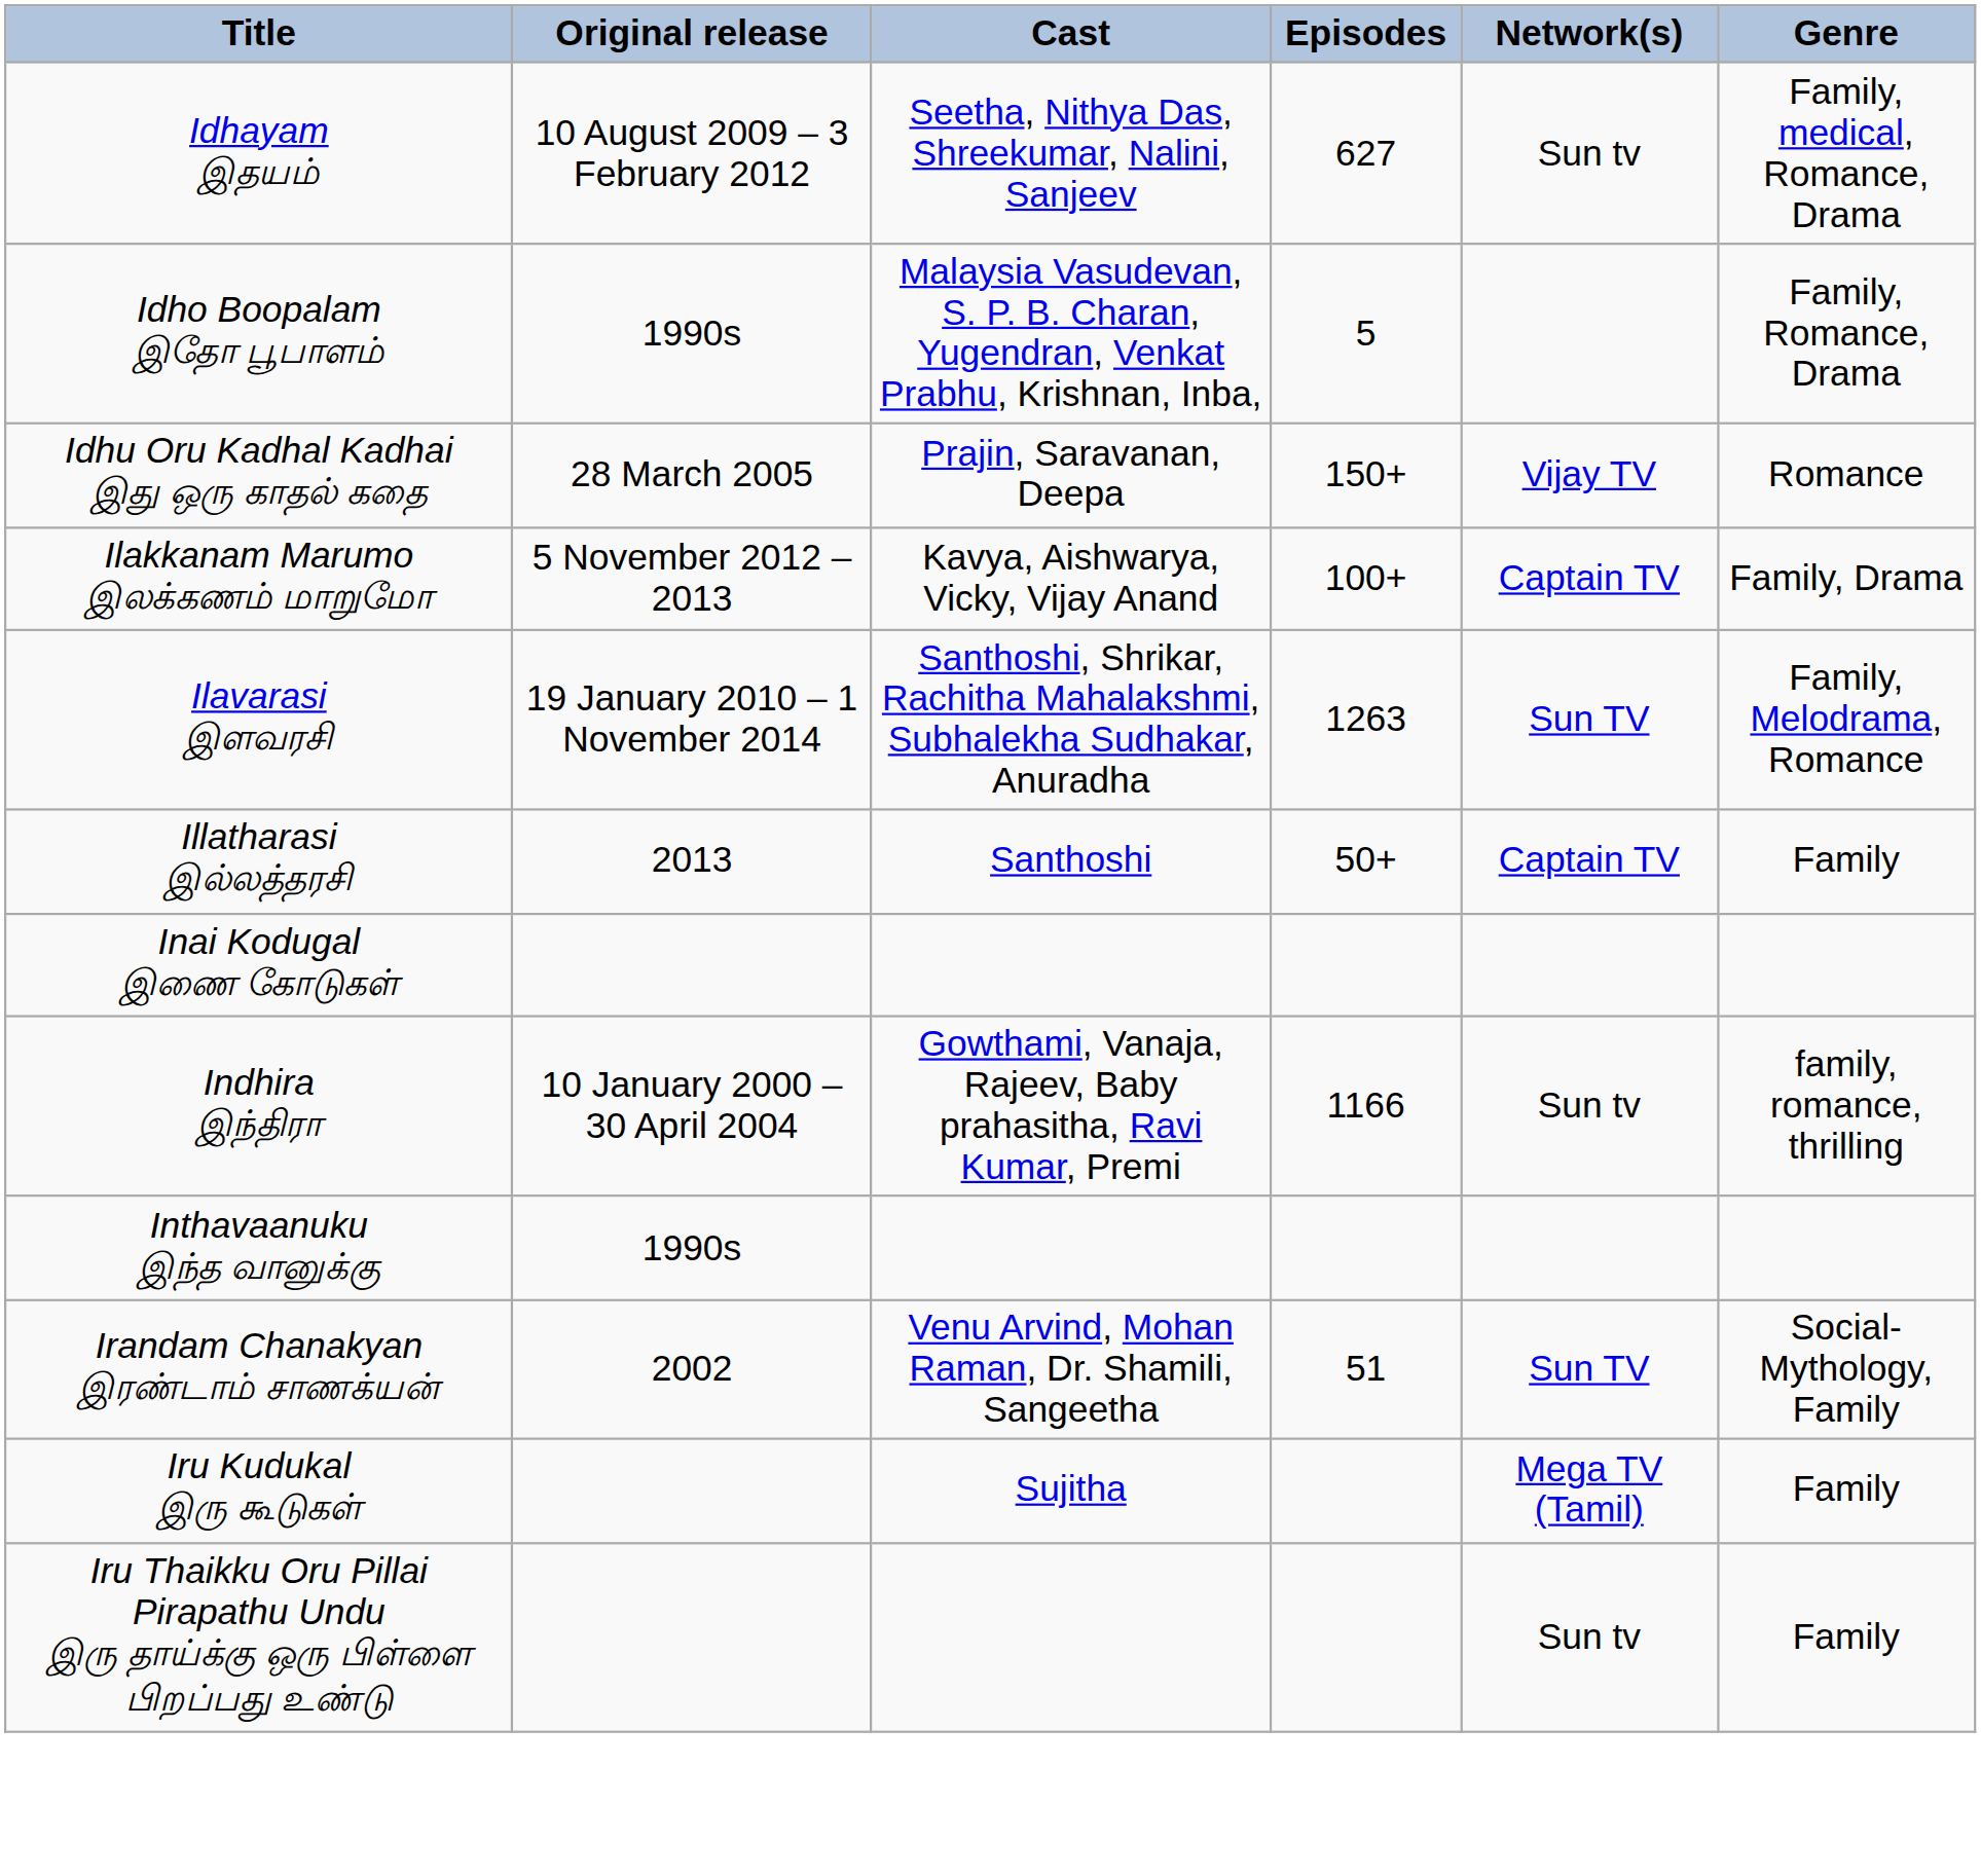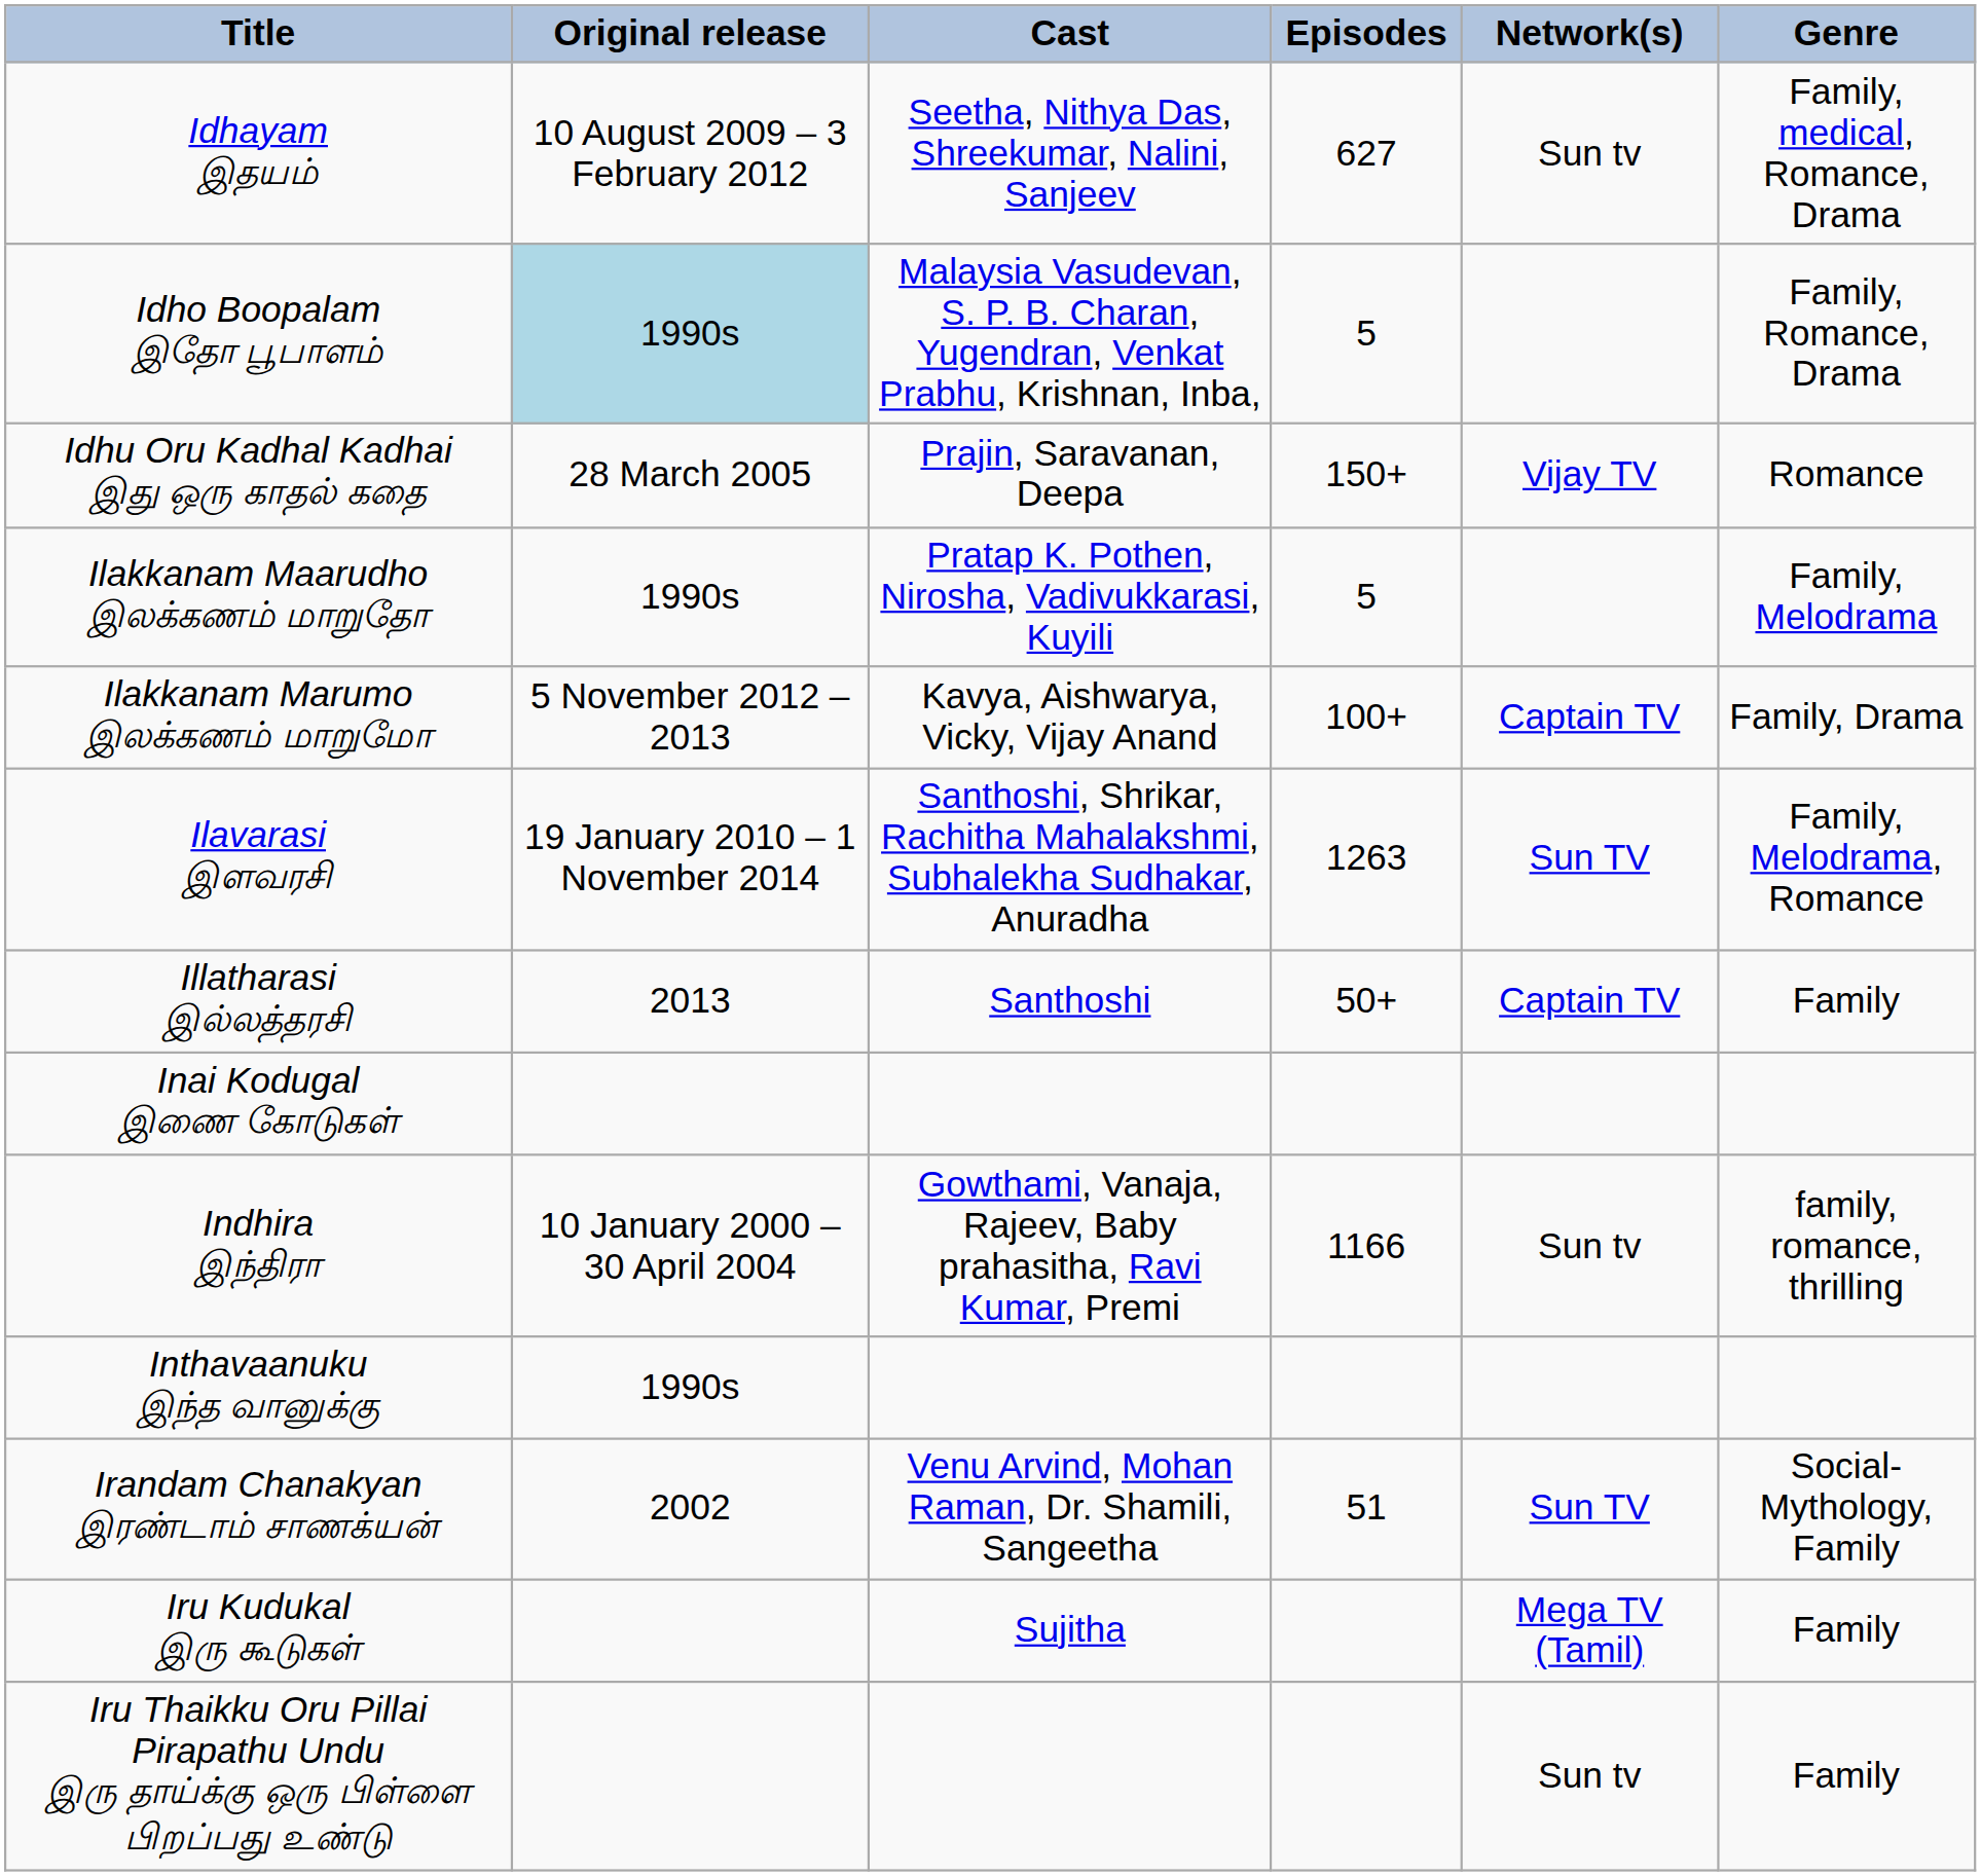 <table class="wikitable" style="text-align:center;">
 <tr>
 <th style="width:220pt; background:LightSteelBlue;">Title</th>
 <th style="width:150pt; background:LightSteelBlue;">Original release</th>
 <th style="width:160pt; background:LightSteelBlue;">Cast</th>
 <th style="width:60pt; background:LightSteelBlue;">Episodes</th>
 <th style="width:90pt; background:LightSteelBlue;">Network(s)</th>
 <th style="width:90pt; background:LightSteelBlue;">Genre</th>
 </tr>
 <tr>
 <td><em><a href='#'>Idhayam</a></em> <br> <em>இதயம்</em></td>
 <td>10 August 2009 – 3 February 2012</td>
 <td><a href='#'>Seetha</a>, <a href='#'>Nithya Das</a>, <a href='#'>Shreekumar</a>, <a href='#'>Nalini</a>, <a href='#'>Sanjeev</a></td>
 <td>627</td>
 <td>Sun tv</td>
 <td>Family, <a href='#'>medical</a>, Romance, Drama</td>
 </tr>
 <tr>
 <td><em>Idho Boopalam</em> <br> <em>இதோ பூபாளம்</em></td>
-<td>1990s</td>
+<td style="background: lightblue;">1990s</td>
 <td><a href='#'>Malaysia Vasudevan</a>, <a href='#'>S. P. B. Charan</a>, <a href='#'>Yugendran</a>, <a href='#'>Venkat Prabhu</a>, Krishnan, Inba,</td>
 <td>5</td>
 <td></td>
 <td>Family, Romance, Drama</td>
 </tr>
 <tr>
 <td><em>Idhu Oru Kadhal Kadhai</em> <br> <em>இது ஒரு காதல் கதை</em></td>
 <td>28 March 2005</td>
 <td><a href='#'>Prajin</a>, Saravanan, Deepa</td>
 <td>150+</td>
 <td><a href='#'>Vijay TV</a></td>
 <td>Romance</td>
+</tr>
+<tr>
+<td><em>Ilakkanam Maarudho</em> <br> <em>இலக்கணம் மாறுதோ</em></td>
+<td>1990s</td>
+<td><a href='#'>Pratap K. Pothen</a>, <a href='#'>Nirosha</a>, <a href='#'>Vadivukkarasi</a>, <a href='#'>Kuyili</a></td>
+<td>5</td>
+<td></td>
+<td>Family, <a href='#'>Melodrama</a></td>
 </tr>
 <tr>
 <td><em>Ilakkanam Marumo</em> <br> <em>இலக்கணம் மாறுமோ</em></td>
 <td>5 November 2012 – 2013</td>
 <td>Kavya, Aishwarya, Vicky, Vijay Anand</td>
 <td>100+</td>
 <td><a href='#'>Captain TV</a></td>
 <td>Family, Drama</td>
 </tr>
 <tr>
 <td><em><a href='#'>Ilavarasi</a></em> <br> <em>இளவரசி</em></td>
 <td>19 January 2010 – 1 November 2014</td>
 <td><a href='#'>Santhoshi</a>, Shrikar, <a href='#'>Rachitha Mahalakshmi</a>, <a href='#'>Subhalekha Sudhakar</a>, Anuradha</td>
 <td>1263</td>
 <td><a href='#'>Sun TV</a></td>
 <td>Family, <a href='#'>Melodrama</a>, Romance</td>
 </tr>
 <tr>
 <td><em>Illatharasi</em> <br> <em>இல்லத்தரசி</em></td>
 <td>2013</td>
 <td><a href='#'>Santhoshi</a></td>
 <td>50+</td>
 <td><a href='#'>Captain TV</a></td>
 <td>Family</td>
 </tr>
 <tr>
 <td><em>Inai Kodugal</em> <br> <em>இணை கோடுகள்</em></td>
 <td></td>
 <td></td>
 <td></td>
 <td></td>
 <td></td>
 </tr>
 <tr>
 <td><em>Indhira</em> <br> <em>இந்திரா</em></td>
 <td>10 January 2000 – 30 April 2004</td>
 <td><a href='#'>Gowthami</a>, Vanaja, Rajeev, Baby prahasitha, <a href='#'>Ravi Kumar</a>, Premi</td>
 <td>1166</td>
 <td>Sun tv</td>
 <td>family, romance, thrilling</td>
 </tr>
 <tr>
 <td><em>Inthavaanuku</em> <br> <em>இந்த வானுக்கு</em></td>
 <td>1990s</td>
 <td></td>
 <td></td>
 <td></td>
 <td></td>
 </tr>
 <tr>
 <td><em>Irandam Chanakyan</em> <br> <em>இரண்டாம் சாணக்யன்</em></td>
 <td>2002</td>
 <td><a href='#'>Venu Arvind</a>, <a href='#'>Mohan Raman</a>, Dr. Shamili, Sangeetha</td>
 <td>51</td>
 <td><a href='#'>Sun TV</a></td>
 <td>Social-Mythology, Family</td>
 </tr>
 <tr>
 <td><em>Iru Kudukal</em> <br> <em>இரு கூடுகள்</em></td>
 <td></td>
 <td><a href='#'>Sujitha</a></td>
 <td></td>
 <td><a href='#'>Mega TV (Tamil)</a></td>
 <td>Family</td>
 </tr>
 <tr>
 <td><em>Iru Thaikku Oru Pillai Pirapathu Undu</em> <br> <em>இரு தாய்க்கு ஒரு பிள்ளை பிறப்பது உண்டு</em></td>
 <td></td>
 <td></td>
 <td></td>
 <td>Sun tv</td>
 <td>Family</td>
 </tr>
 </table>
